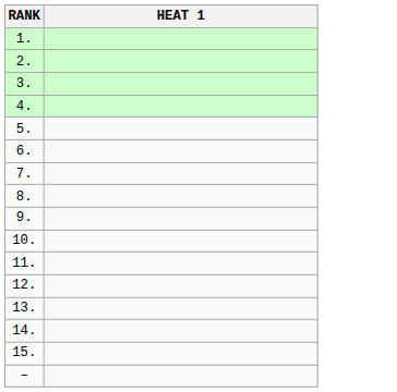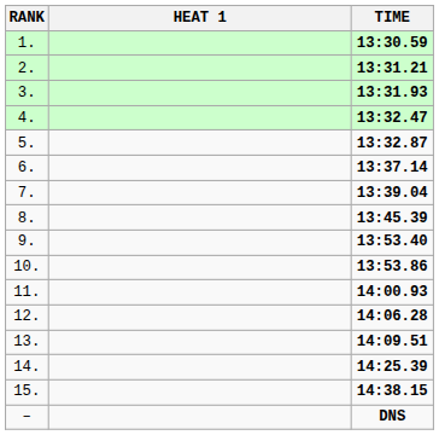 <table class="wikitable" style="border-collapse: collapse; font-size: 90%;">
 <tr>
 <th>RANK</th>
 <th style="width: 20em">HEAT 1</th>
+<th style="width: 5em">TIME</th>
 </tr>
 <tr bgcolor=#CCFFCC>
 <td align="center">1.</td>
 <td></td>
+<td align="center"><strong>13:30.59 </strong></td>
 </tr>
 <tr bgcolor=#CCFFCC>
 <td align="center">2.</td>
 <td></td>
+<td align="center"><strong>13:31.21 </strong></td>
 </tr>
 <tr bgcolor=#CCFFCC>
 <td align="center">3.</td>
 <td></td>
+<td align="center"><strong>13:31.93 </strong></td>
 </tr>
 <tr bgcolor=#CCFFCC>
 <td align="center">4.</td>
 <td></td>
+<td align="center"><strong>13:32.47 </strong></td>
 </tr>
 <tr>
 <td align="center">5.</td>
 <td></td>
+<td align="center"><strong>13:32.87 </strong></td>
 </tr>
 <tr>
 <td align="center">6.</td>
 <td></td>
+<td align="center"><strong>13:37.14 </strong></td>
 </tr>
 <tr>
 <td align="center">7.</td>
 <td></td>
+<td align="center"><strong>13:39.04 </strong></td>
 </tr>
 <tr>
 <td align="center">8.</td>
 <td></td>
+<td align="center"><strong>13:45.39 </strong></td>
 </tr>
 <tr>
 <td align="center">9.</td>
 <td></td>
+<td align="center"><strong>13:53.40 </strong></td>
 </tr>
 <tr>
 <td align="center">10.</td>
 <td></td>
+<td align="center"><strong>13:53.86 </strong></td>
 </tr>
 <tr>
 <td align="center">11.</td>
 <td></td>
+<td align="center"><strong>14:00.93 </strong></td>
 </tr>
 <tr>
 <td align="center">12.</td>
 <td></td>
+<td align="center"><strong>14:06.28 </strong></td>
 </tr>
 <tr>
 <td align="center">13.</td>
 <td></td>
+<td align="center"><strong>14:09.51 </strong></td>
 </tr>
 <tr>
 <td align="center">14.</td>
 <td></td>
+<td align="center"><strong>14:25.39 </strong></td>
 </tr>
 <tr>
 <td align="center">15.</td>
 <td></td>
+<td align="center"><strong>14:38.15 </strong></td>
 </tr>
 <tr>
 <td align="center">–</td>
 <td></td>
+<td align="center"><strong>DNS </strong></td>
 </tr>
 </table>
